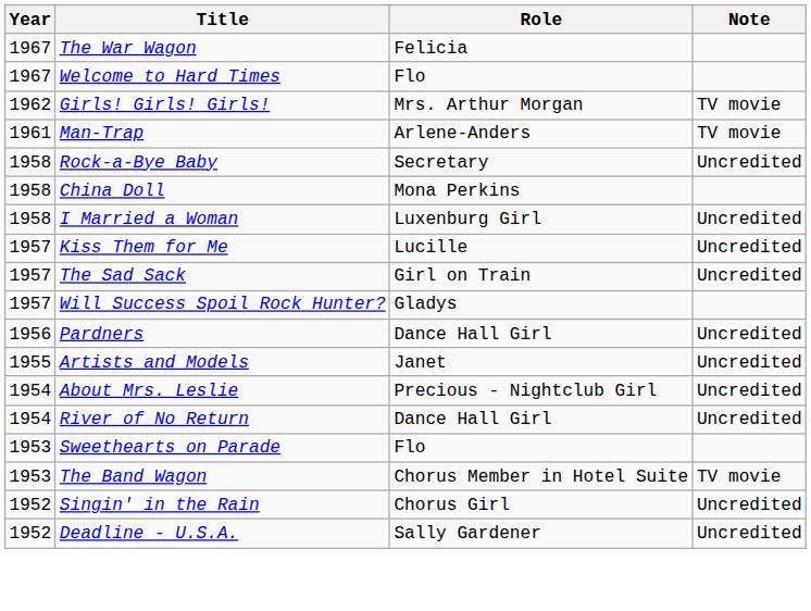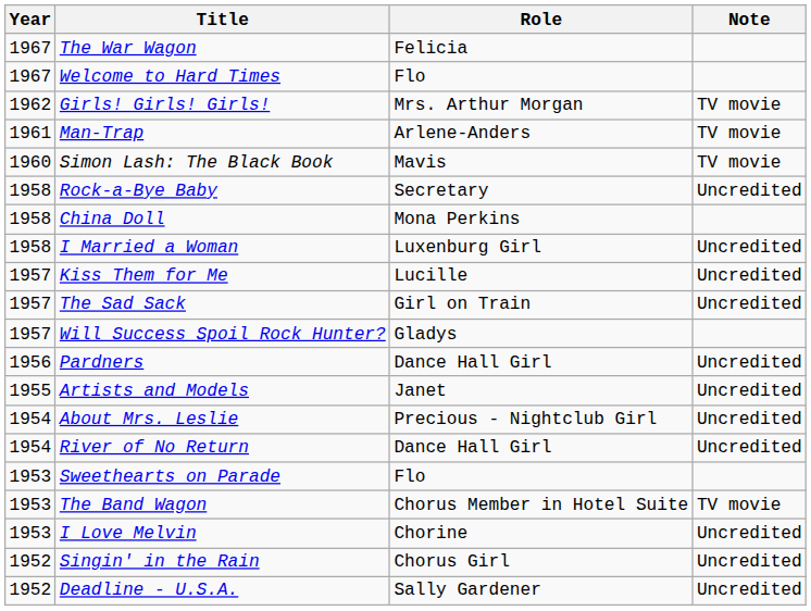 <table class="wikitable">
 <tr>
 <th>Year</th>
 <th>Title</th>
 <th>Role</th>
 <th>Note</th>
 </tr>
 <tr>
 <td>1967</td>
 <td><em><a href='#'>The War Wagon</a></em></td>
 <td>Felicia</td>
 <td></td>
 </tr>
 <tr>
 <td>1967</td>
 <td><a href='#'><em>Welcome to Hard Times</em></a></td>
 <td>Flo</td>
 <td></td>
 </tr>
 <tr>
 <td>1962</td>
 <td><em><a href='#'>Girls! Girls! Girls!</a></em></td>
 <td>Mrs. Arthur Morgan</td>
 <td>TV movie</td>
 </tr>
 <tr>
 <td>1961</td>
 <td><em><a href='#'>Man-Trap</a></em></td>
 <td>Arlene-Anders</td>
+<td>TV movie</td>
+</tr>
+<tr>
+<td>1960</td>
+<td><em>Simon Lash: The Black Book</em></td>
+<td>Mavis</td>
 <td>TV movie</td>
 </tr>
 <tr>
 <td>1958</td>
 <td><a href='#'><em>Rock-a-Bye Baby</em></a></td>
 <td>Secretary</td>
 <td>Uncredited</td>
 </tr>
 <tr>
 <td>1958</td>
 <td><a href='#'><em>China Doll</em></a></td>
 <td>Mona Perkins</td>
 <td></td>
 </tr>
 <tr>
 <td>1958</td>
 <td><em><a href='#'>I Married a Woman</a></em></td>
 <td>Luxenburg Girl</td>
 <td>Uncredited</td>
 </tr>
 <tr>
 <td>1957</td>
 <td><a href='#'><em>Kiss Them for Me</em></a></td>
 <td>Lucille</td>
 <td>Uncredited</td>
 </tr>
 <tr>
 <td>1957</td>
 <td><em><a href='#'>The Sad Sack</a></em></td>
 <td>Girl on Train</td>
 <td>Uncredited</td>
 </tr>
 <tr>
 <td>1957</td>
 <td><em><a href='#'>Will Success Spoil Rock Hunter?</a></em></td>
 <td>Gladys</td>
 <td></td>
 </tr>
 <tr>
 <td>1956</td>
 <td><em><a href='#'>Pardners</a></em></td>
 <td>Dance Hall Girl</td>
 <td>Uncredited</td>
 </tr>
 <tr>
 <td>1955</td>
 <td><em><a href='#'>Artists and Models</a></em></td>
 <td>Janet</td>
 <td>Uncredited</td>
 </tr>
 <tr>
 <td>1954</td>
 <td><em><a href='#'>About Mrs. Leslie</a></em></td>
 <td>Precious - Nightclub Girl</td>
 <td>Uncredited</td>
 </tr>
 <tr>
 <td>1954</td>
 <td><em><a href='#'>River of No Return</a></em></td>
 <td>Dance Hall Girl</td>
 <td>Uncredited</td>
 </tr>
 <tr>
 <td>1953</td>
 <td><a href='#'><em>Sweethearts on Parade</em></a></td>
 <td>Flo</td>
 <td></td>
 </tr>
 <tr>
 <td>1953</td>
 <td><em><a href='#'>The Band Wagon</a></em></td>
 <td>Chorus Member in Hotel Suite</td>
 <td>TV movie</td>
 </tr>
 <tr>
+<td>1953</td>
+<td><em><a href='#'>I Love Melvin</a></em></td>
+<td>Chorine</td>
+<td>Uncredited</td>
+</tr>
+<tr>
 <td>1952</td>
 <td><em><a href='#'>Singin' in the Rain</a></em></td>
 <td>Chorus Girl</td>
 <td>Uncredited</td>
 </tr>
 <tr>
 <td>1952</td>
 <td><em><a href='#'>Deadline - U.S.A.</a></em></td>
 <td>Sally Gardener</td>
 <td>Uncredited</td>
 </tr>
 </table>
